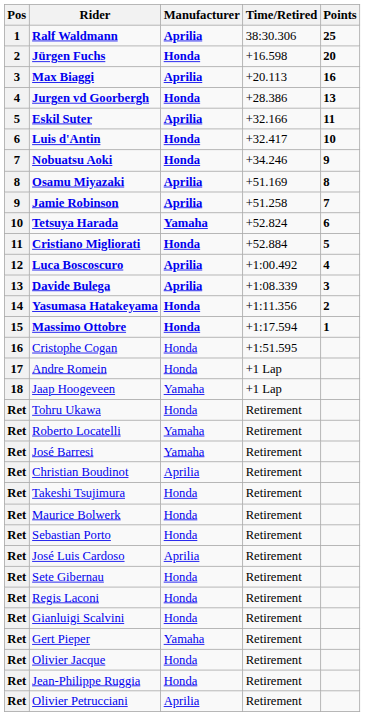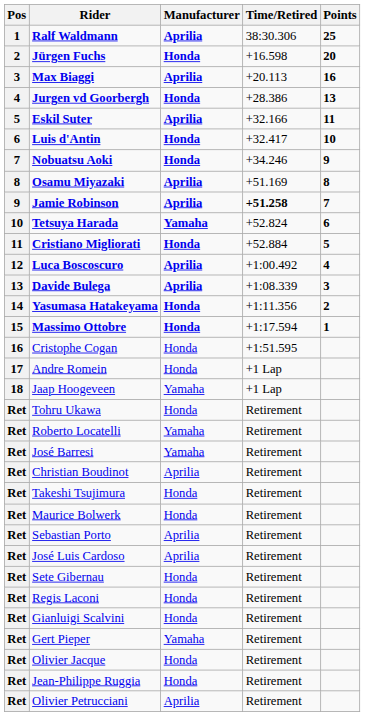 <table class="wikitable" style="font-size: 95%;">
 <tr>
 <th>Pos</th>
 <th>Rider</th>
 <th>Manufacturer</th>
 <th>Time/Retired</th>
 <th>Points</th>
 </tr>
 <tr>
 <th>1</th>
 <td> <strong><a href='#'>Ralf Waldmann</a></strong></td>
 <td><strong><a href='#'>Aprilia</a></strong></td>
 <td>38:30.306</td>
 <td><strong>25</strong></td>
 </tr>
 <tr>
 <th>2</th>
 <td> <strong><a href='#'>Jürgen Fuchs</a></strong></td>
 <td><strong><a href='#'>Honda</a></strong></td>
 <td>+16.598</td>
 <td><strong>20</strong></td>
 </tr>
 <tr>
 <th>3</th>
 <td> <strong><a href='#'>Max Biaggi</a></strong></td>
 <td><strong><a href='#'>Aprilia</a></strong></td>
 <td>+20.113</td>
 <td><strong>16</strong></td>
 </tr>
 <tr>
 <th>4</th>
 <td> <strong><a href='#'>Jurgen vd Goorbergh</a></strong></td>
 <td><strong><a href='#'>Honda</a></strong></td>
 <td>+28.386</td>
 <td><strong>13</strong></td>
 </tr>
 <tr>
 <th>5</th>
 <td> <strong><a href='#'>Eskil Suter</a></strong></td>
 <td><strong><a href='#'>Aprilia</a></strong></td>
 <td>+32.166</td>
 <td><strong>11</strong></td>
 </tr>
 <tr>
 <th>6</th>
 <td> <strong><a href='#'>Luis d'Antin</a></strong></td>
 <td><strong><a href='#'>Honda</a></strong></td>
 <td>+32.417</td>
 <td><strong>10</strong></td>
 </tr>
 <tr>
 <th>7</th>
 <td> <strong><a href='#'>Nobuatsu Aoki</a></strong></td>
 <td><strong><a href='#'>Honda</a></strong></td>
 <td>+34.246</td>
 <td><strong>9</strong></td>
 </tr>
 <tr>
 <th>8</th>
 <td> <strong><a href='#'>Osamu Miyazaki</a></strong></td>
 <td><strong><a href='#'>Aprilia</a></strong></td>
 <td>+51.169</td>
 <td><strong>8</strong></td>
 </tr>
 <tr>
 <th>9</th>
 <td> <strong><a href='#'>Jamie Robinson</a></strong></td>
 <td><strong><a href='#'>Aprilia</a></strong></td>
-<td>+51.258</td>
+<td><strong>+51.258</strong></td>
 <td><strong>7</strong></td>
 </tr>
 <tr>
 <th>10</th>
 <td> <strong><a href='#'>Tetsuya Harada</a></strong></td>
 <td><strong><a href='#'>Yamaha</a></strong></td>
 <td>+52.824</td>
 <td><strong>6</strong></td>
 </tr>
 <tr>
 <th>11</th>
 <td> <strong><a href='#'>Cristiano Migliorati</a></strong></td>
 <td><strong><a href='#'>Honda</a></strong></td>
 <td>+52.884</td>
 <td><strong>5</strong></td>
 </tr>
 <tr>
 <th>12</th>
 <td> <strong><a href='#'>Luca Boscoscuro</a></strong></td>
 <td><strong><a href='#'>Aprilia</a></strong></td>
 <td>+1:00.492</td>
 <td><strong>4</strong></td>
 </tr>
 <tr>
 <th>13</th>
 <td> <strong><a href='#'>Davide Bulega</a></strong></td>
 <td><strong><a href='#'>Aprilia</a></strong></td>
 <td>+1:08.339</td>
 <td><strong>3</strong></td>
 </tr>
 <tr>
 <th>14</th>
 <td> <strong><a href='#'>Yasumasa Hatakeyama</a></strong></td>
 <td><strong><a href='#'>Honda</a></strong></td>
 <td>+1:11.356</td>
 <td><strong>2</strong></td>
 </tr>
 <tr>
 <th>15</th>
 <td> <strong><a href='#'>Massimo Ottobre</a></strong></td>
 <td><strong><a href='#'>Honda</a></strong></td>
 <td>+1:17.594</td>
 <td><strong>1</strong></td>
 </tr>
 <tr>
 <th>16</th>
 <td> <a href='#'>Cristophe Cogan</a></td>
 <td><a href='#'>Honda</a></td>
 <td>+1:51.595</td>
 <td></td>
 </tr>
 <tr>
 <th>17</th>
 <td> <a href='#'>Andre Romein</a></td>
 <td><a href='#'>Honda</a></td>
 <td>+1 Lap</td>
 <td></td>
 </tr>
 <tr>
 <th>18</th>
 <td> <a href='#'>Jaap Hoogeveen</a></td>
 <td><a href='#'>Yamaha</a></td>
 <td>+1 Lap</td>
 <td></td>
 </tr>
 <tr>
 <th>Ret</th>
 <td> <a href='#'>Tohru Ukawa</a></td>
 <td><a href='#'>Honda</a></td>
 <td>Retirement</td>
 <td></td>
 </tr>
 <tr>
 <th>Ret</th>
 <td> <a href='#'>Roberto Locatelli</a></td>
 <td><a href='#'>Yamaha</a></td>
 <td>Retirement</td>
 <td></td>
 </tr>
 <tr>
 <th>Ret</th>
 <td> <a href='#'>José Barresi</a></td>
 <td><a href='#'>Yamaha</a></td>
 <td>Retirement</td>
 <td></td>
 </tr>
 <tr>
 <th>Ret</th>
 <td> <a href='#'>Christian Boudinot</a></td>
 <td><a href='#'>Aprilia</a></td>
 <td>Retirement</td>
 <td></td>
 </tr>
 <tr>
 <th>Ret</th>
 <td> <a href='#'>Takeshi Tsujimura</a></td>
 <td><a href='#'>Honda</a></td>
 <td>Retirement</td>
 <td></td>
 </tr>
 <tr>
 <th>Ret</th>
 <td> <a href='#'>Maurice Bolwerk</a></td>
 <td><a href='#'>Honda</a></td>
 <td>Retirement</td>
 <td></td>
 </tr>
 <tr>
 <th>Ret</th>
 <td> <a href='#'>Sebastian Porto</a></td>
-<td><a href='#'>Honda</a></td>
+<td><a href='#'>Aprilia</a></td>
 <td>Retirement</td>
 <td></td>
 </tr>
 <tr>
 <th>Ret</th>
 <td> <a href='#'>José Luis Cardoso</a></td>
 <td><a href='#'>Aprilia</a></td>
 <td>Retirement</td>
 <td></td>
 </tr>
 <tr>
 <th>Ret</th>
 <td> <a href='#'>Sete Gibernau</a></td>
 <td><a href='#'>Honda</a></td>
 <td>Retirement</td>
 <td></td>
 </tr>
 <tr>
 <th>Ret</th>
 <td> <a href='#'>Regis Laconi</a></td>
 <td><a href='#'>Honda</a></td>
 <td>Retirement</td>
 <td></td>
 </tr>
 <tr>
 <th>Ret</th>
 <td> <a href='#'>Gianluigi Scalvini</a></td>
 <td><a href='#'>Honda</a></td>
 <td>Retirement</td>
 <td></td>
 </tr>
 <tr>
 <th>Ret</th>
 <td> <a href='#'>Gert Pieper</a></td>
 <td><a href='#'>Yamaha</a></td>
 <td>Retirement</td>
 <td></td>
 </tr>
 <tr>
 <th>Ret</th>
 <td> <a href='#'>Olivier Jacque</a></td>
 <td><a href='#'>Honda</a></td>
 <td>Retirement</td>
 <td></td>
 </tr>
 <tr>
 <th>Ret</th>
 <td> <a href='#'>Jean-Philippe Ruggia</a></td>
 <td><a href='#'>Honda</a></td>
 <td>Retirement</td>
 <td></td>
 </tr>
 <tr>
 <th>Ret</th>
 <td> <a href='#'>Olivier Petrucciani</a></td>
 <td><a href='#'>Aprilia</a></td>
 <td>Retirement</td>
 <td></td>
 </tr>
 </table>
